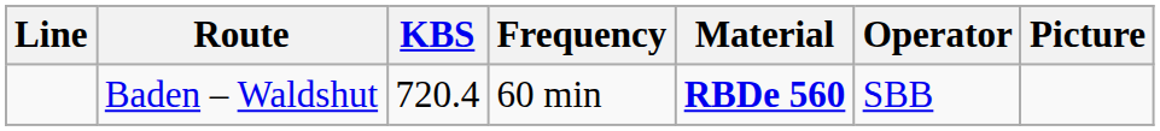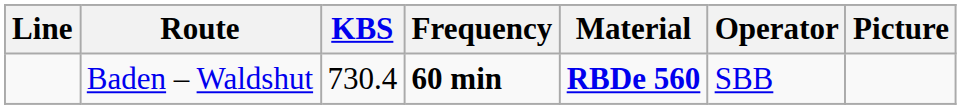 <table class="wikitable sortable" style="">
 <tr>
 <th>Line</th>
 <th>Route</th>
 <th><a href='#'>KBS</a></th>
 <th>Frequency</th>
 <th>Material</th>
 <th>Operator</th>
 <th>Picture</th>
 </tr>
 <tr>
 <td></td>
 <td><a href='#'>Baden</a> – <a href='#'>Waldshut</a></td>
-<td>720.4</td>
-<td>60 min</td>
+<td>730.4</td>
+<td><strong>60 min</strong></td>
 <td><strong><a href='#'>RBDe 560</a></strong></td>
 <td><a href='#'>SBB</a></td>
 <td></td>
 </tr>
 </table>
